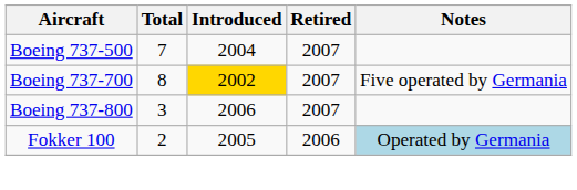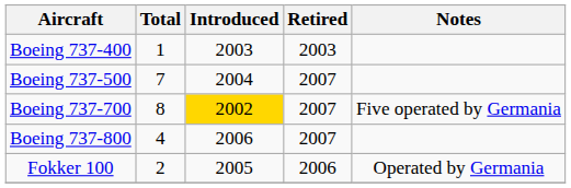 <table class="wikitable" style="margin:0.5em auto; text-align:center">
 <tr>
 <th>Aircraft</th>
 <th>Total</th>
 <th>Introduced</th>
 <th>Retired</th>
 <th>Notes</th>
+</tr>
+<tr>
+<td><a href='#'>Boeing 737-400</a></td>
+<td>1</td>
+<td>2003</td>
+<td>2003</td>
+<td></td>
 </tr>
 <tr>
 <td><a href='#'>Boeing 737-500</a></td>
 <td>7</td>
 <td>2004</td>
 <td>2007</td>
 <td></td>
 </tr>
 <tr>
 <td><a href='#'>Boeing 737-700</a></td>
 <td>8</td>
 <td style="background: gold;">2002</td>
 <td>2007</td>
 <td>Five operated by <a href='#'>Germania</a></td>
 </tr>
 <tr>
 <td><a href='#'>Boeing 737-800</a></td>
-<td>3</td>
+<td>4</td>
 <td>2006</td>
 <td>2007</td>
 <td></td>
 </tr>
 <tr>
 <td><a href='#'>Fokker 100</a></td>
 <td>2</td>
 <td>2005</td>
 <td>2006</td>
-<td style="background: lightblue;">Operated by <a href='#'>Germania</a></td>
+<td>Operated by <a href='#'>Germania</a></td>
 </tr>
 <tr>
 </tr>
 </table>
